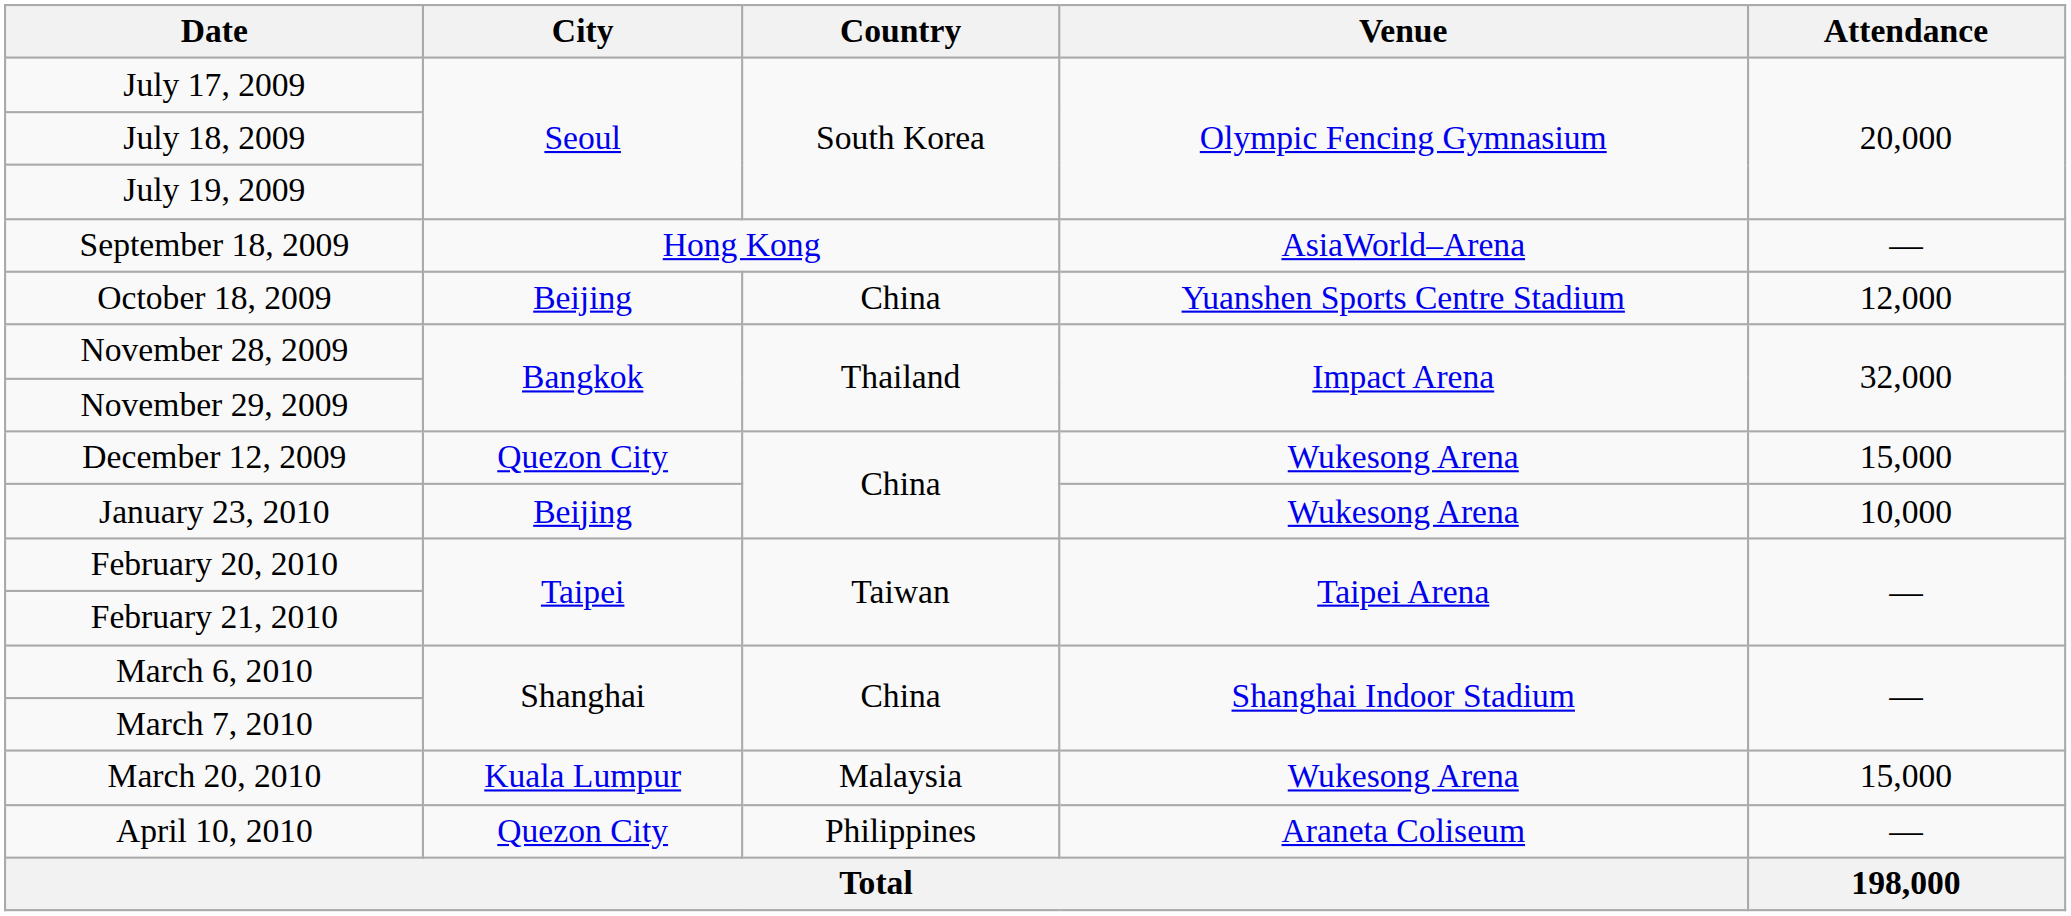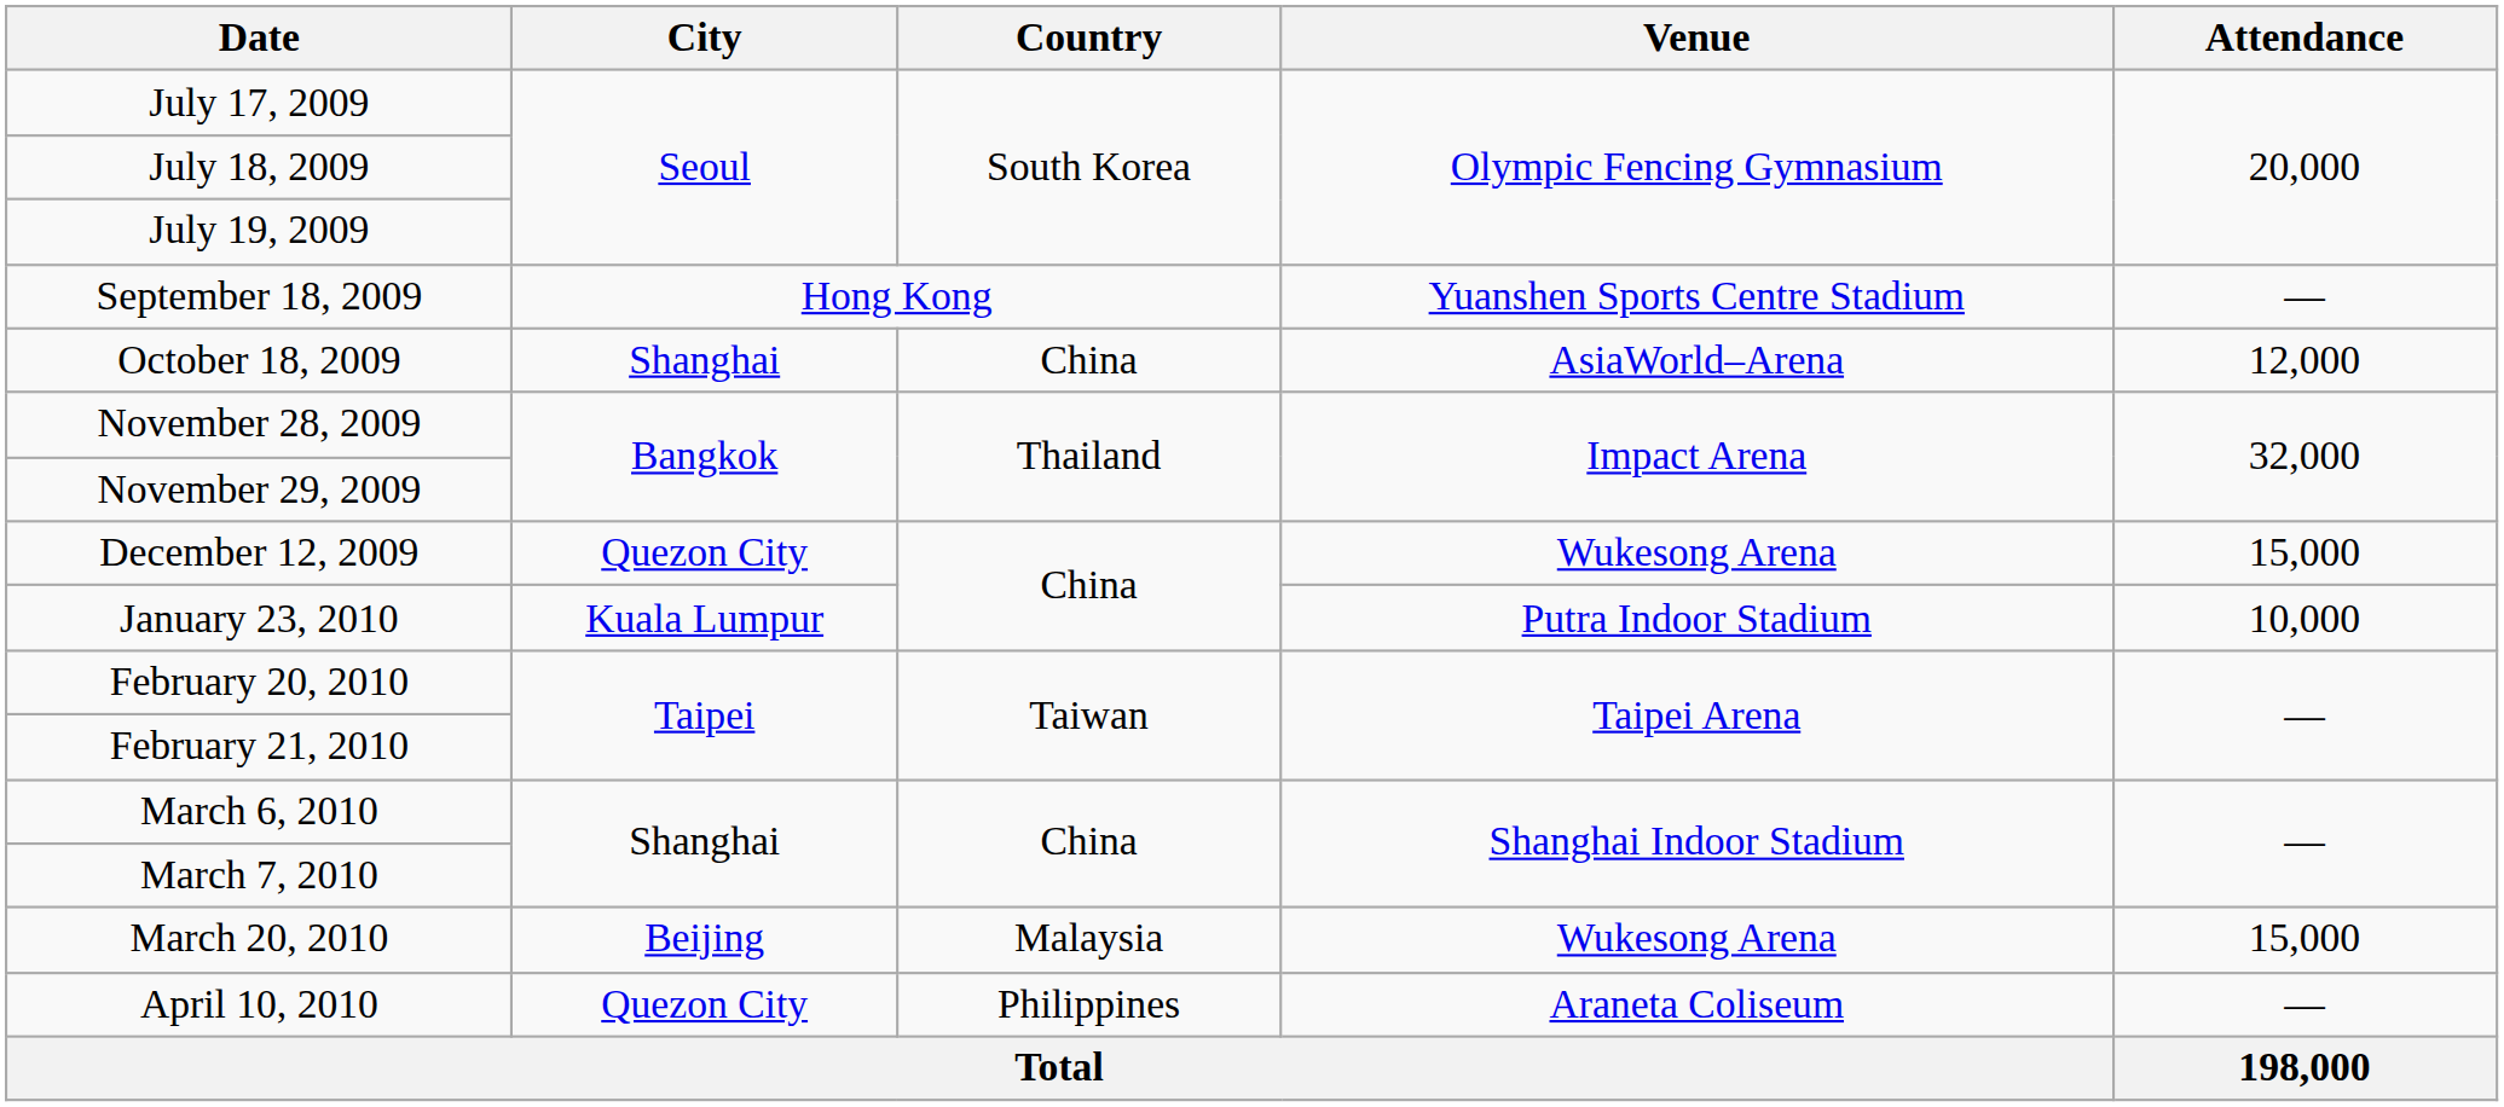 <table class="wikitable" style="text-align:center;">
 <tr>
 <th scope="col" style="width:12em;">Date</th>
 <th scope="col" style="width:9em;">City</th>
 <th scope="col" style="width:9em;">Country</th>
 <th scope="col" style="width:20em;">Venue</th>
 <th scope="col" style="width:9em;">Attendance</th>
 </tr>
 <tr>
 <td>July 17, 2009</td>
 <td rowspan="3"><a href='#'>Seoul</a></td>
 <td rowspan="3">South Korea</td>
 <td rowspan="3"><a href='#'>Olympic Fencing Gymnasium</a></td>
 <td rowspan="3">20,000</td>
 </tr>
 <tr>
 <td>July 18, 2009</td>
 </tr>
 <tr>
 <td>July 19, 2009</td>
 </tr>
 <tr>
 <td>September 18, 2009</td>
 <td colspan="2" rowspan="1"><a href='#'>Hong Kong</a></td>
-<td><a href='#'>AsiaWorld–Arena</a></td>
+<td><a href='#'>Yuanshen Sports Centre Stadium</a></td>
 <td>—</td>
 </tr>
 <tr>
 <td>October 18, 2009</td>
-<td><a href='#'>Beijing</a></td>
+<td><a href='#'>Shanghai</a></td>
 <td>China</td>
-<td><a href='#'>Yuanshen Sports Centre Stadium</a></td>
+<td><a href='#'>AsiaWorld–Arena</a></td>
 <td>12,000</td>
 </tr>
 <tr>
 <td>November 28, 2009</td>
 <td rowspan="2"><a href='#'>Bangkok</a></td>
 <td rowspan="2">Thailand</td>
 <td rowspan="2"><a href='#'>Impact Arena</a></td>
 <td rowspan="2">32,000</td>
 </tr>
 <tr>
 <td>November 29, 2009</td>
 </tr>
 <tr>
 <td>December 12, 2009</td>
 <td><a href='#'>Quezon City</a></td>
 <td rowspan="2">China</td>
 <td><a href='#'>Wukesong Arena</a></td>
 <td>15,000</td>
 </tr>
 <tr>
 <td>January 23, 2010</td>
-<td><a href='#'>Beijing</a></td>
-<td><a href='#'>Wukesong Arena</a></td>
+<td><a href='#'>Kuala Lumpur</a></td>
+<td><a href='#'>Putra Indoor Stadium</a></td>
 <td>10,000</td>
 </tr>
 <tr>
 <td>February 20, 2010</td>
 <td rowspan="2"><a href='#'>Taipei</a></td>
 <td rowspan="2">Taiwan</td>
 <td rowspan="2"><a href='#'>Taipei Arena</a></td>
 <td rowspan="2">—</td>
 </tr>
 <tr>
 <td>February 21, 2010</td>
 </tr>
 <tr>
 <td>March 6, 2010</td>
 <td rowspan="2">Shanghai</td>
 <td rowspan="2">China</td>
 <td rowspan="2"><a href='#'>Shanghai Indoor Stadium</a></td>
 <td rowspan="2">—</td>
 </tr>
 <tr>
 <td>March 7, 2010</td>
 </tr>
 <tr>
 <td>March 20, 2010</td>
-<td><a href='#'>Kuala Lumpur</a></td>
+<td><a href='#'>Beijing</a></td>
 <td>Malaysia</td>
 <td><a href='#'>Wukesong Arena</a></td>
 <td>15,000</td>
 </tr>
 <tr>
 <td>April 10, 2010</td>
 <td><a href='#'>Quezon City</a></td>
 <td>Philippines</td>
 <td><a href='#'>Araneta Coliseum</a></td>
 <td>—</td>
 </tr>
 <tr>
 <th colspan="4">Total</th>
 <th>198,000</th>
 </tr>
 </table>
